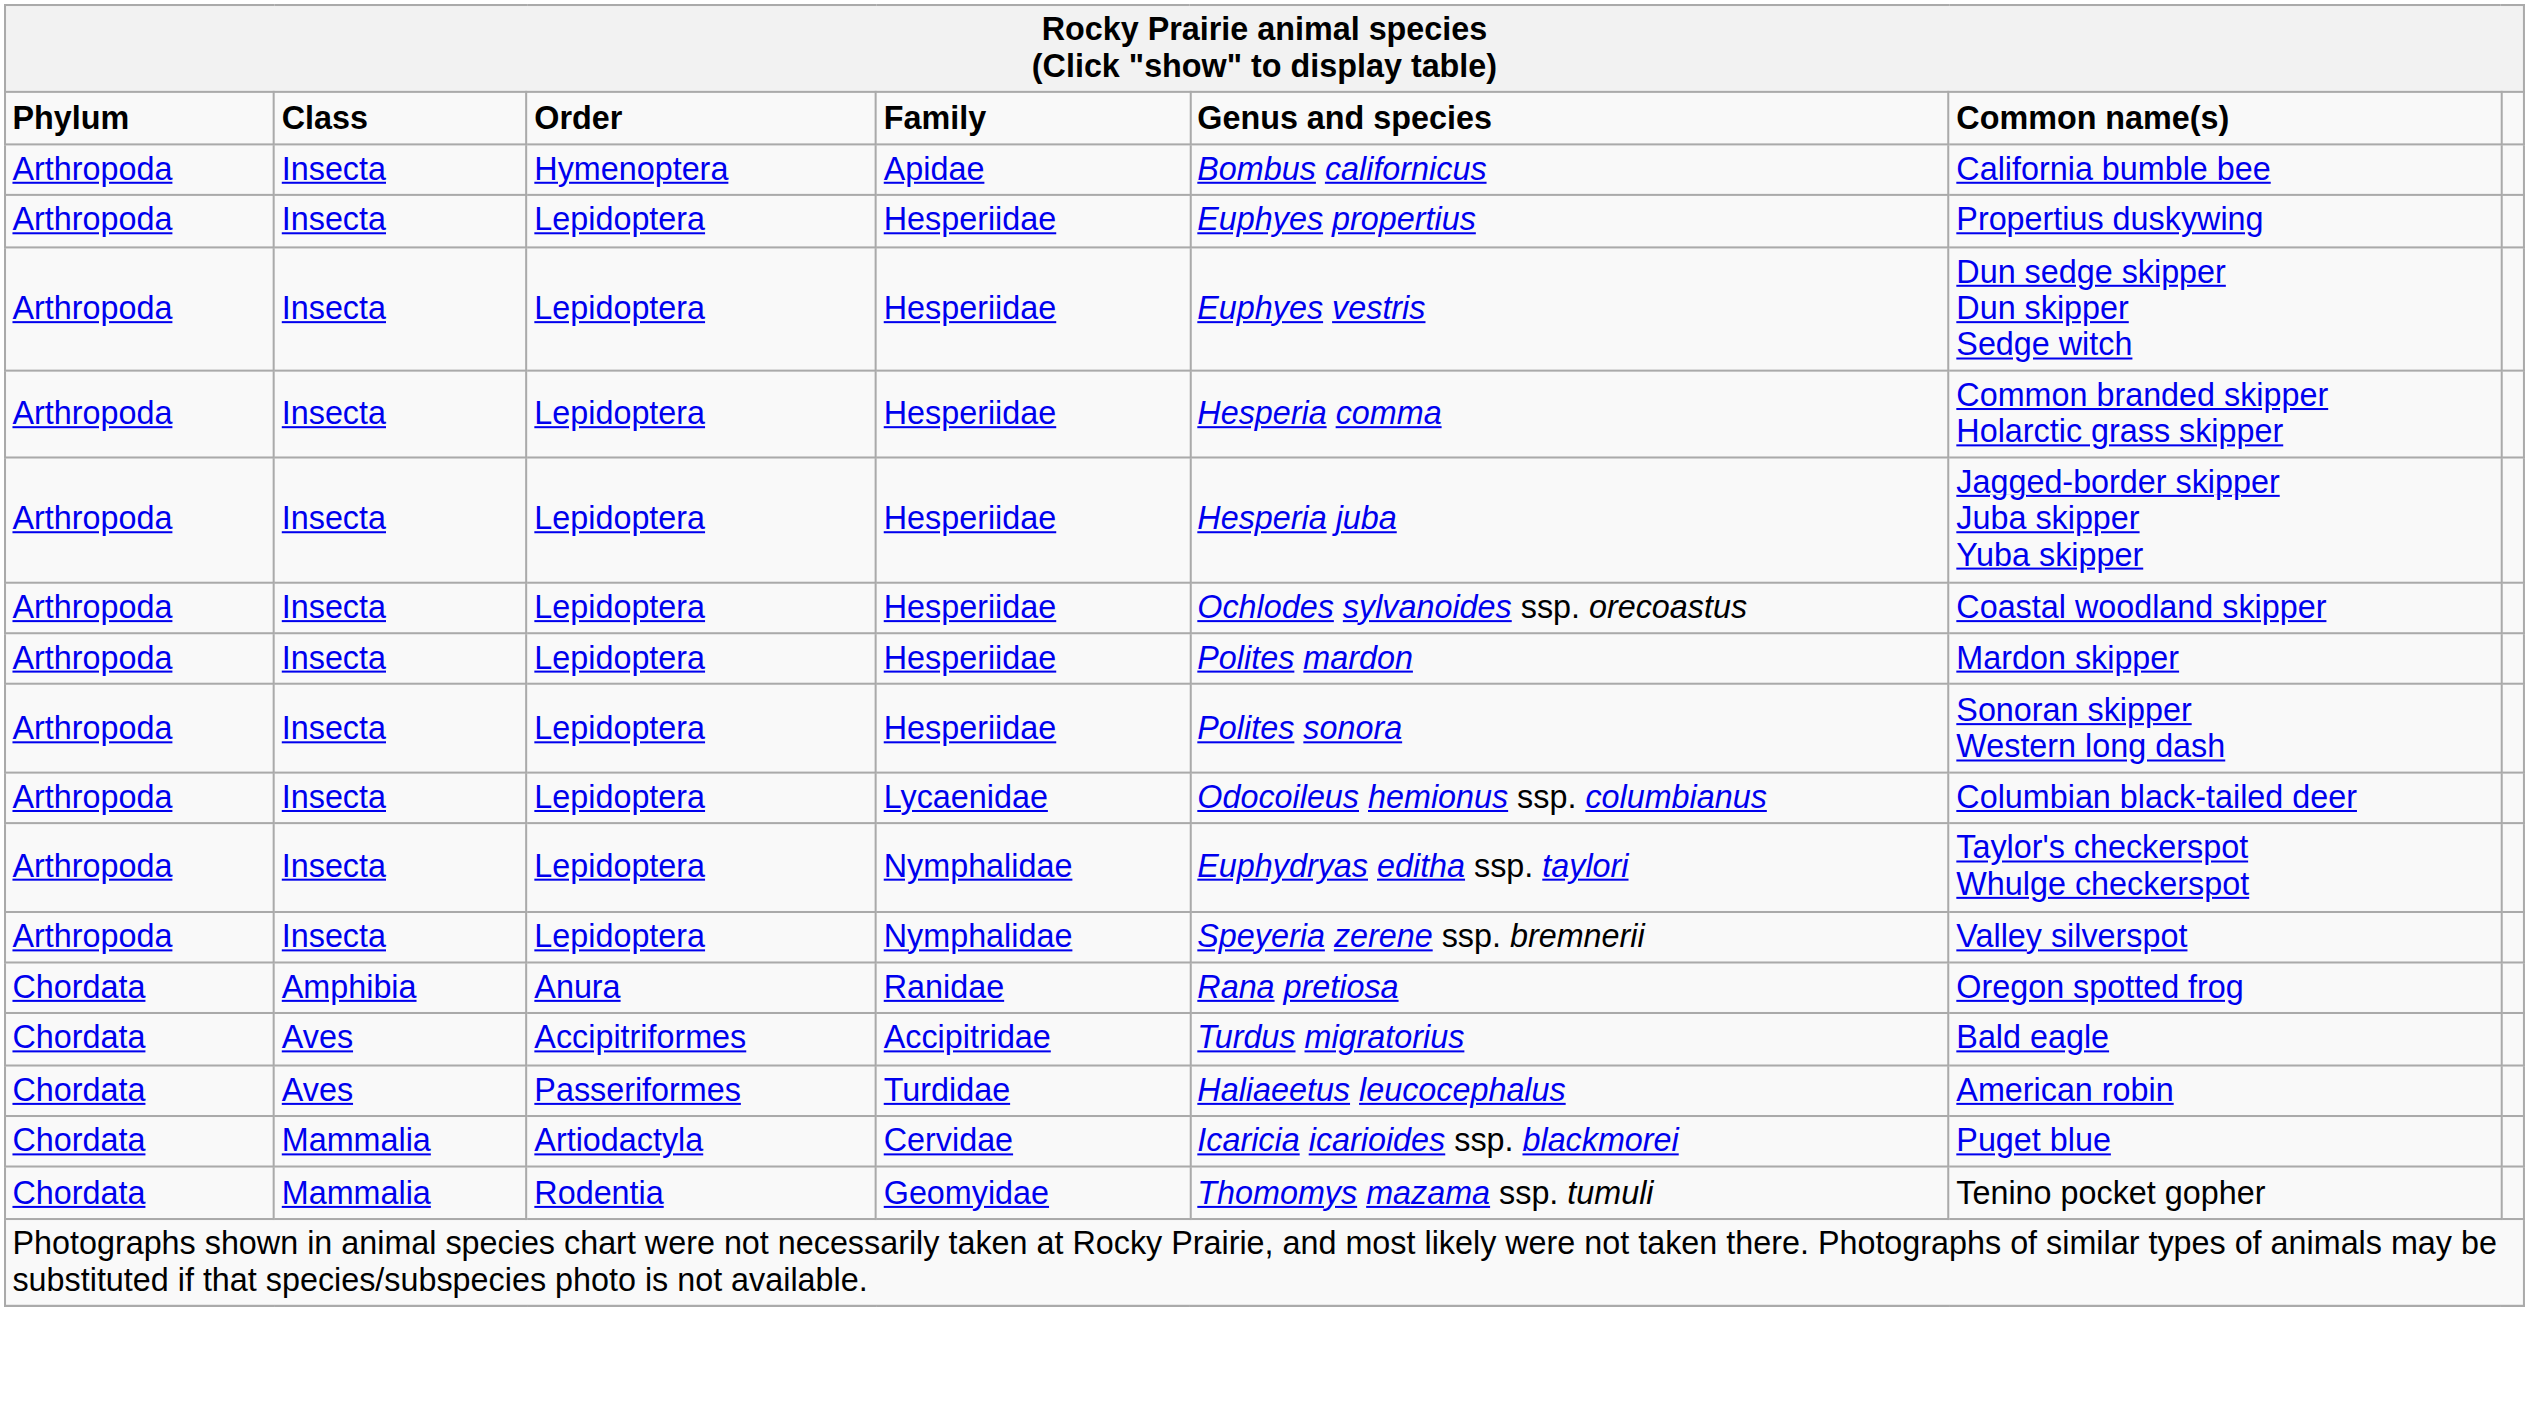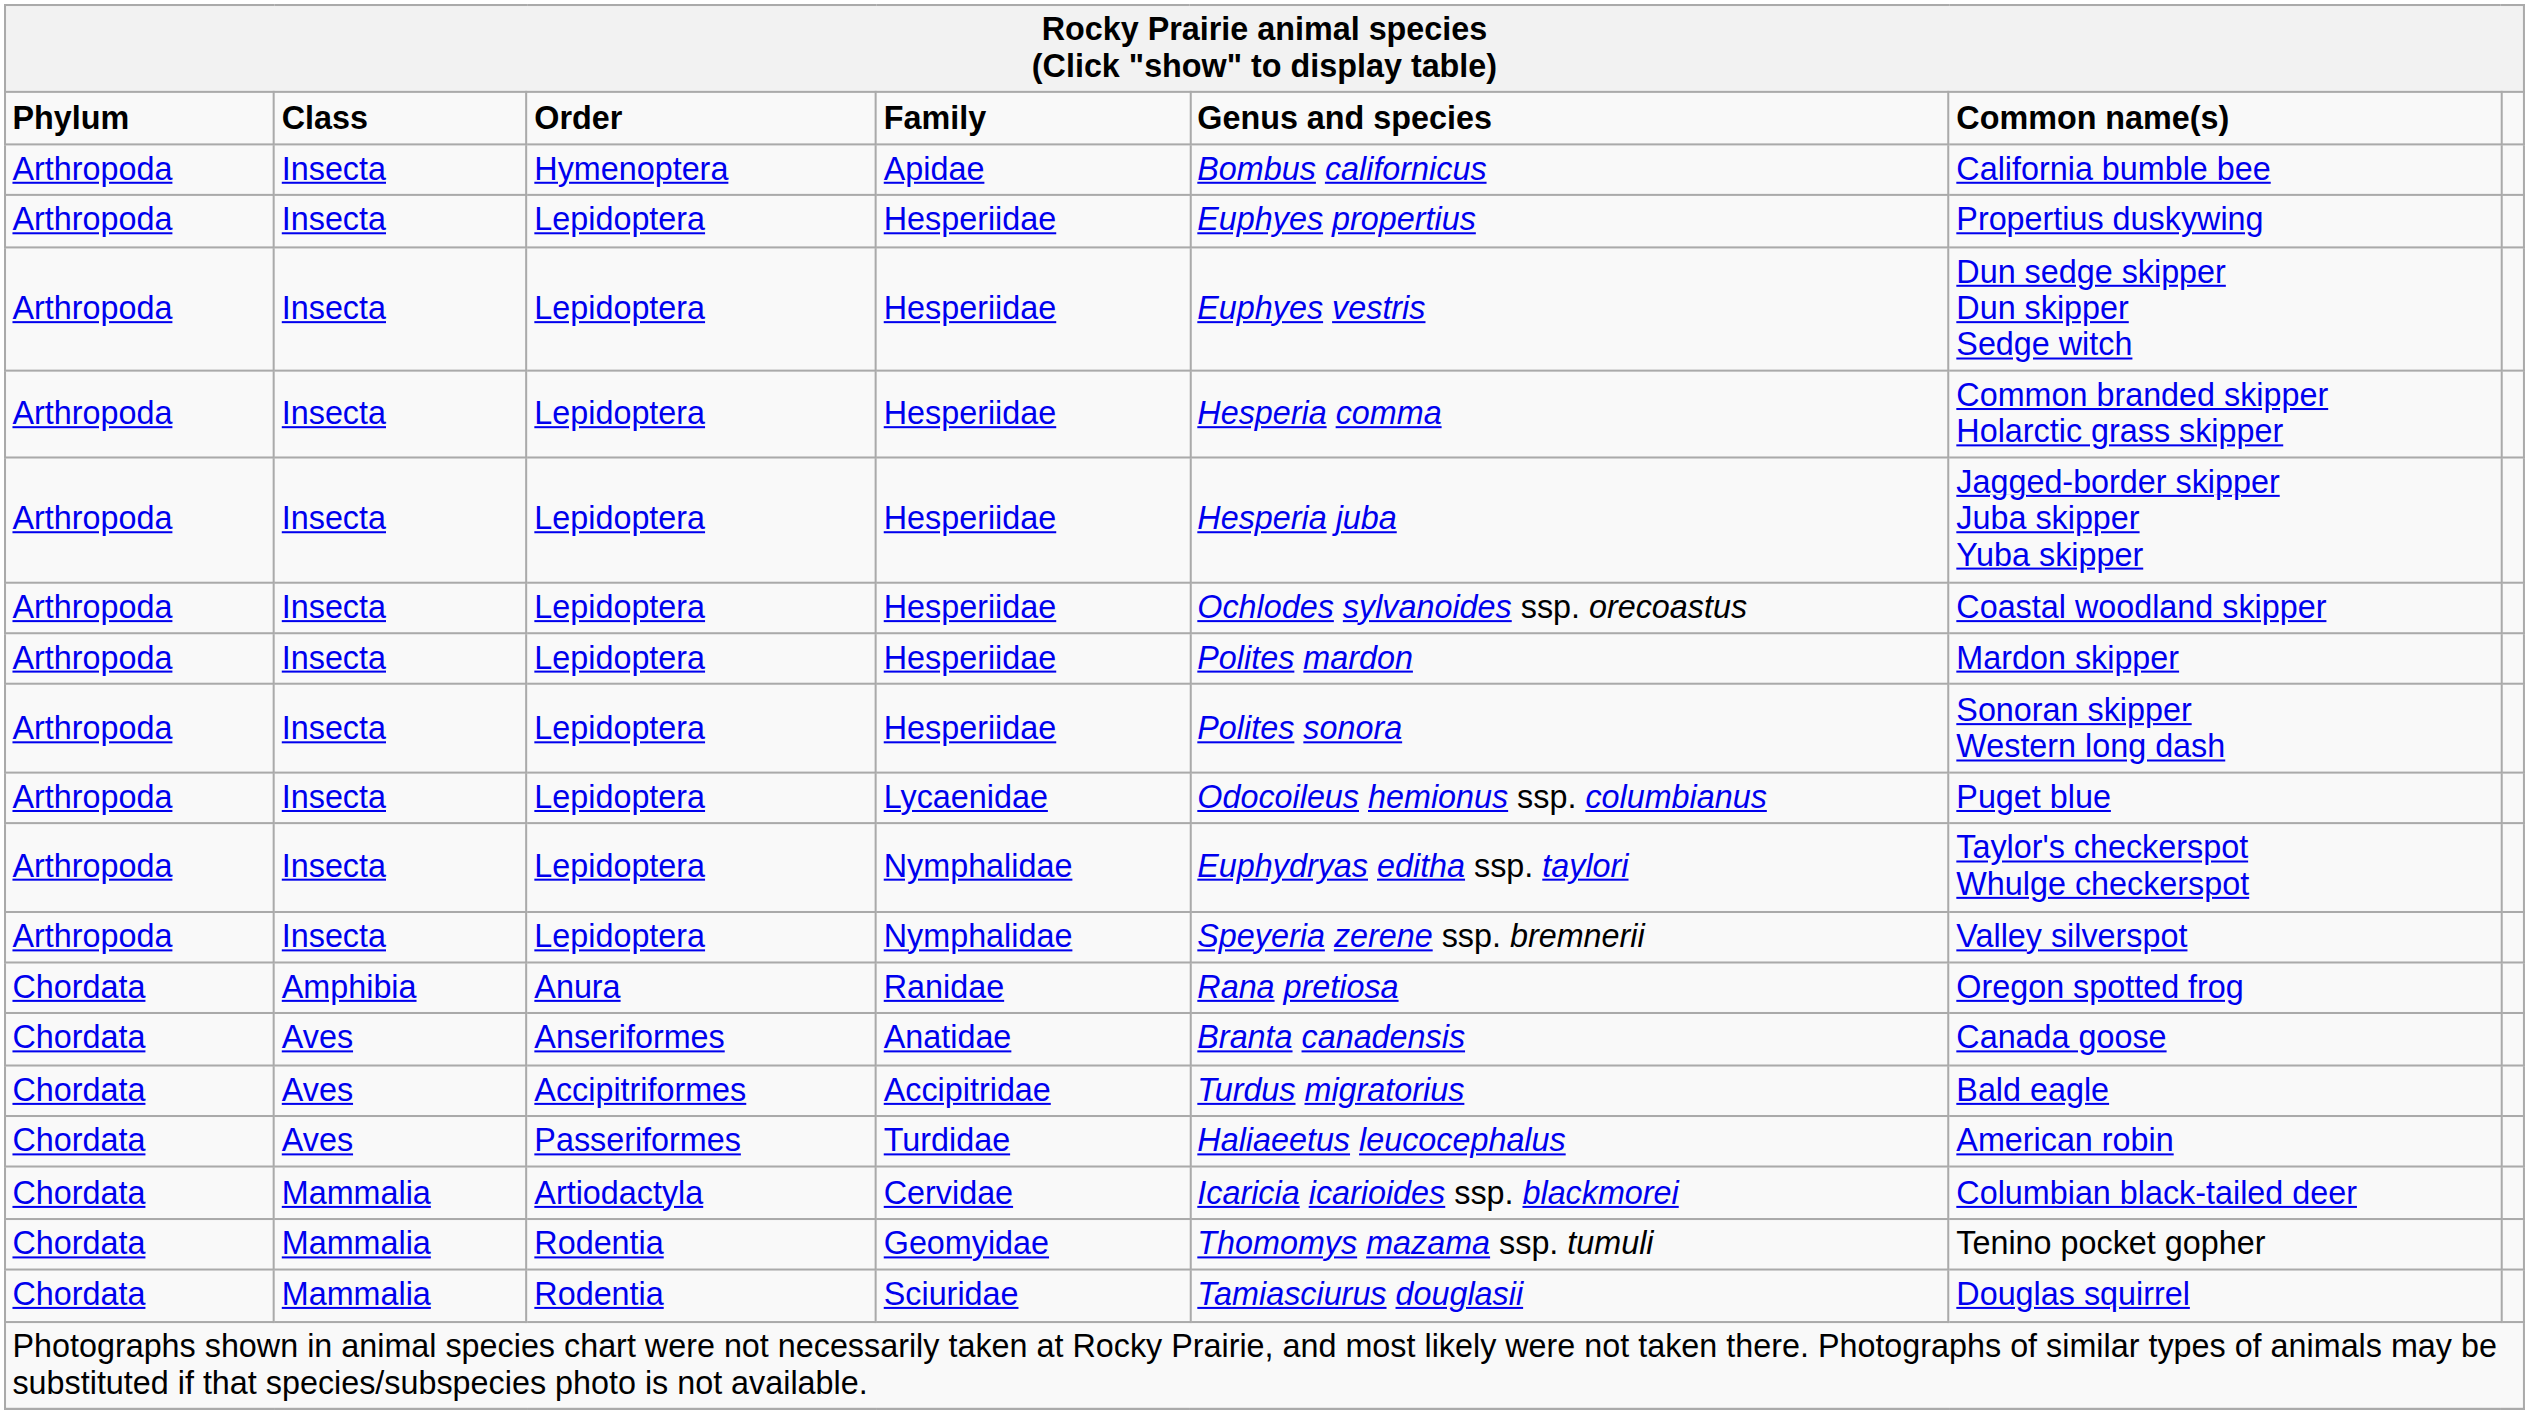 <table class="wikitable mw-collapsible mw-collapsed" align="center">
 <tr>
 <th colspan="7">Rocky Prairie animal species<br>(Click "show" to display table)</th>
 </tr>
 <tr>
 <td><strong>Phylum</strong></td>
 <td><strong>Class</strong></td>
 <td><strong>Order</strong></td>
 <td><strong>Family</strong></td>
 <td><strong>Genus and species</strong></td>
 <td><strong>Common name(s)</strong></td>
 <td></td>
 </tr>
 <tr>
 <td><a href='#'>Arthropoda</a></td>
 <td><a href='#'>Insecta</a></td>
 <td><a href='#'>Hymenoptera</a></td>
 <td><a href='#'>Apidae</a></td>
 <td><em><a href='#'>Bombus</a></em> <a href='#'><em>californicus</em></a></td>
 <td><a href='#'>California bumble bee</a></td>
 <td></td>
 </tr>
 <tr>
 <td><a href='#'>Arthropoda</a></td>
 <td><a href='#'>Insecta</a></td>
 <td><a href='#'>Lepidoptera</a></td>
 <td><a href='#'>Hesperiidae</a></td>
 <td><em><a href='#'>Euphyes</a></em> <a href='#'><em>propertius</em></a></td>
 <td><a href='#'>Propertius duskywing</a></td>
 <td></td>
 </tr>
 <tr>
 <td><a href='#'>Arthropoda</a></td>
 <td><a href='#'>Insecta</a></td>
 <td><a href='#'>Lepidoptera</a></td>
 <td><a href='#'>Hesperiidae</a></td>
 <td><em><a href='#'>Euphyes</a></em> <a href='#'><em>vestris</em></a></td>
 <td><a href='#'>Dun sedge skipper<br>Dun skipper<br>Sedge witch</a></td>
 <td></td>
 </tr>
 <tr>
 <td><a href='#'>Arthropoda</a></td>
 <td><a href='#'>Insecta</a></td>
 <td><a href='#'>Lepidoptera</a></td>
 <td><a href='#'>Hesperiidae</a></td>
 <td><em><a href='#'>Hesperia</a></em> <a href='#'><em>comma</em></a></td>
 <td><a href='#'>Common branded skipper<br>Holarctic grass skipper</a></td>
 <td></td>
 </tr>
 <tr>
 <td><a href='#'>Arthropoda</a></td>
 <td><a href='#'>Insecta</a></td>
 <td><a href='#'>Lepidoptera</a></td>
 <td><a href='#'>Hesperiidae</a></td>
 <td><em><a href='#'>Hesperia</a></em> <a href='#'><em>juba</em></a></td>
 <td><a href='#'>Jagged-border skipper<br>Juba skipper<br>Yuba skipper</a></td>
 <td></td>
 </tr>
 <tr>
 <td><a href='#'>Arthropoda</a></td>
 <td><a href='#'>Insecta</a></td>
 <td><a href='#'>Lepidoptera</a></td>
 <td><a href='#'>Hesperiidae</a></td>
 <td><em><a href='#'>Ochlodes</a></em> <a href='#'><em>sylvanoides</em></a> ssp. <em>orecoastus</em></td>
 <td><a href='#'>Coastal woodland skipper</a></td>
 <td></td>
 </tr>
 <tr>
 <td><a href='#'>Arthropoda</a></td>
 <td><a href='#'>Insecta</a></td>
 <td><a href='#'>Lepidoptera</a></td>
 <td><a href='#'>Hesperiidae</a></td>
 <td><em><a href='#'>Polites</a></em> <a href='#'><em>mardon</em></a></td>
 <td><a href='#'>Mardon skipper</a></td>
 <td></td>
 </tr>
 <tr>
 <td><a href='#'>Arthropoda</a></td>
 <td><a href='#'>Insecta</a></td>
 <td><a href='#'>Lepidoptera</a></td>
 <td><a href='#'>Hesperiidae</a></td>
 <td><em><a href='#'>Polites</a></em> <a href='#'><em>sonora</em></a></td>
 <td><a href='#'>Sonoran skipper<br>Western long dash</a></td>
 <td></td>
 </tr>
 <tr>
 <td><a href='#'>Arthropoda</a></td>
 <td><a href='#'>Insecta</a></td>
 <td><a href='#'>Lepidoptera</a></td>
 <td><a href='#'>Lycaenidae</a></td>
 <td><em><a href='#'>Odocoileus</a></em> <a href='#'><em>hemionus</em></a> ssp. <a href='#'><em>columbianus</em></a></td>
-<td><a href='#'>Columbian black-tailed deer</a></td>
+<td><a href='#'>Puget blue</a></td>
 <td></td>
 </tr>
 <tr>
 <td><a href='#'>Arthropoda</a></td>
 <td><a href='#'>Insecta</a></td>
 <td><a href='#'>Lepidoptera</a></td>
 <td><a href='#'>Nymphalidae</a></td>
 <td><em><a href='#'>Euphydryas</a></em> <a href='#'><em>editha</em></a> ssp. <a href='#'><em>taylori</em></a></td>
 <td><a href='#'>Taylor's checkerspot<br>Whulge checkerspot</a></td>
 <td></td>
 </tr>
 <tr>
 <td><a href='#'>Arthropoda</a></td>
 <td><a href='#'>Insecta</a></td>
 <td><a href='#'>Lepidoptera</a></td>
 <td><a href='#'>Nymphalidae</a></td>
 <td><em><a href='#'>Speyeria</a></em> <a href='#'><em>zerene</em></a> ssp. <em>bremnerii</em></td>
 <td><a href='#'>Valley silverspot</a></td>
 <td></td>
 </tr>
 <tr>
 <td><a href='#'>Chordata</a></td>
 <td><a href='#'>Amphibia</a></td>
 <td><a href='#'>Anura</a></td>
 <td><a href='#'>Ranidae</a></td>
 <td><em><a href='#'>Rana</a></em> <a href='#'><em>pretiosa</em></a></td>
 <td><a href='#'>Oregon spotted frog</a></td>
 <td></td>
 </tr>
 <tr>
 <td><a href='#'>Chordata</a></td>
 <td><a href='#'>Aves</a></td>
+<td><a href='#'>Anseriformes</a></td>
+<td><a href='#'>Anatidae</a></td>
+<td><em><a href='#'>Branta</a></em> <a href='#'><em>canadensis</em></a></td>
+<td><a href='#'>Canada goose</a></td>
+<td></td>
+</tr>
+<tr>
+<td><a href='#'>Chordata</a></td>
+<td><a href='#'>Aves</a></td>
 <td><a href='#'>Accipitriformes</a></td>
 <td><a href='#'>Accipitridae</a></td>
 <td><em><a href='#'>Turdus</a></em> <a href='#'><em>migratorius</em></a></td>
 <td><a href='#'>Bald eagle</a></td>
 <td></td>
 </tr>
 <tr>
 <td><a href='#'>Chordata</a></td>
 <td><a href='#'>Aves</a></td>
 <td><a href='#'>Passeriformes</a></td>
 <td><a href='#'>Turdidae</a></td>
 <td><em><a href='#'>Haliaeetus</a></em> <a href='#'><em>leucocephalus</em></a></td>
 <td><a href='#'>American robin</a></td>
 <td></td>
 </tr>
 <tr>
 <td><a href='#'>Chordata</a></td>
 <td><a href='#'>Mammalia</a></td>
 <td><a href='#'>Artiodactyla</a></td>
 <td><a href='#'>Cervidae</a></td>
 <td><em><a href='#'>Icaricia</a></em> <a href='#'><em>icarioides</em></a> ssp. <a href='#'><em>blackmorei</em></a></td>
-<td><a href='#'>Puget blue</a></td>
+<td><a href='#'>Columbian black-tailed deer</a></td>
 <td></td>
 </tr>
 <tr>
 <td><a href='#'>Chordata</a></td>
 <td><a href='#'>Mammalia</a></td>
 <td><a href='#'>Rodentia</a></td>
 <td><a href='#'>Geomyidae</a></td>
 <td><em><a href='#'>Thomomys</a></em> <a href='#'><em>mazama</em></a> ssp. <em>tumuli</em></td>
 <td>Tenino pocket gopher</td>
 <td></td>
 </tr>
 <tr>
+<td><a href='#'>Chordata</a></td>
+<td><a href='#'>Mammalia</a></td>
+<td><a href='#'>Rodentia</a></td>
+<td><a href='#'>Sciuridae</a></td>
+<td><em><a href='#'>Tamiasciurus</a></em> <a href='#'><em>douglasii</em></a></td>
+<td><a href='#'>Douglas squirrel</a></td>
+<td></td>
+</tr>
+<tr>
 <td colspan="7">Photographs shown in animal species chart were not necessarily taken at Rocky Prairie, and most likely were not taken there. Photographs of similar types of animals may be substituted if that species/subspecies photo is not available.</td>
 </tr>
 <tr>
 </tr>
 </table>
